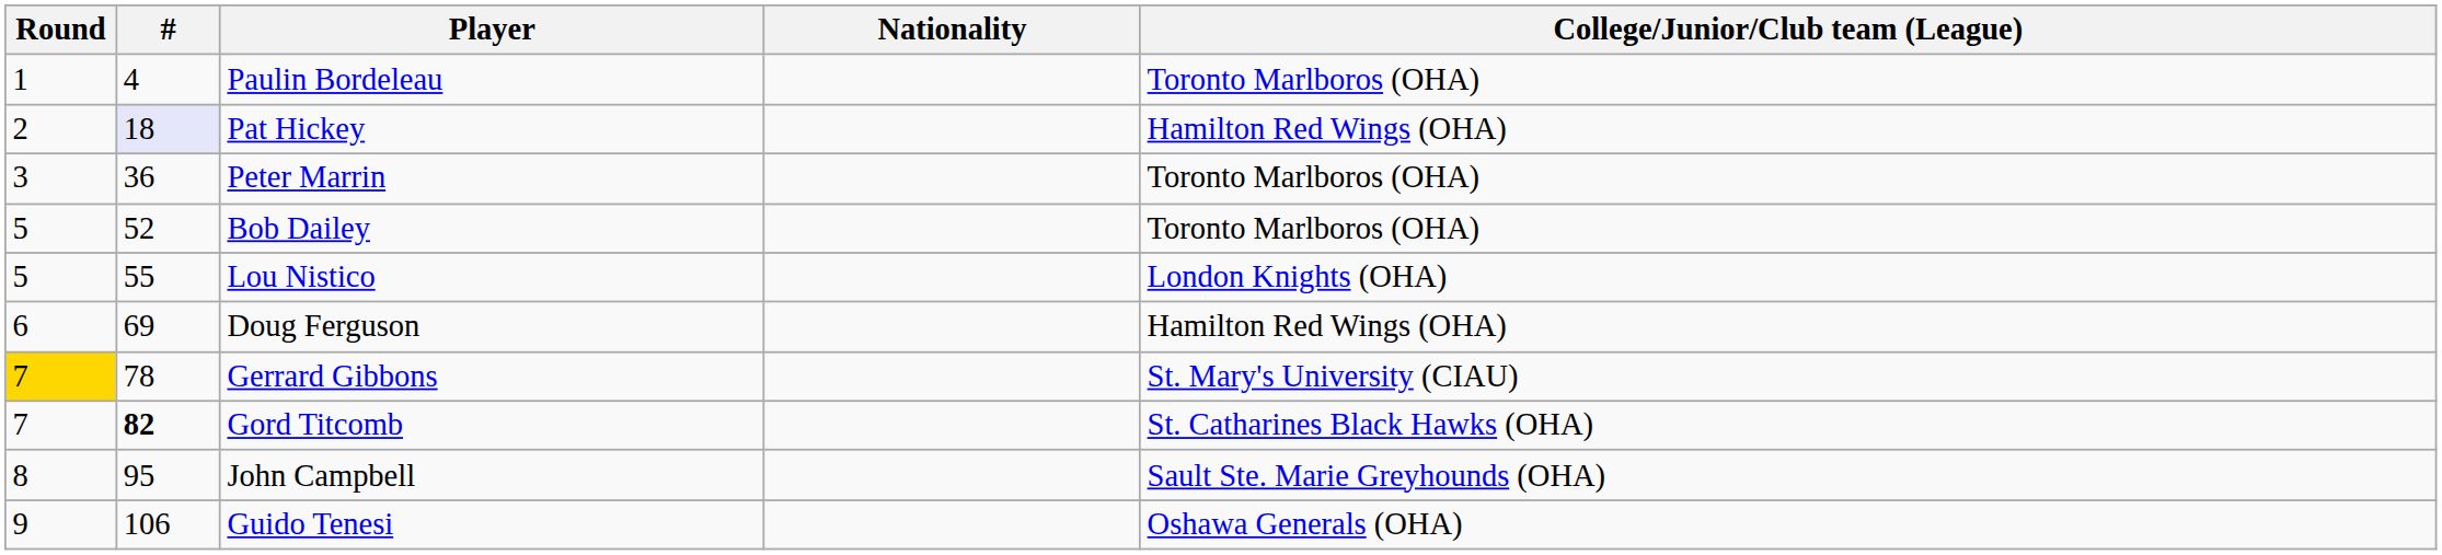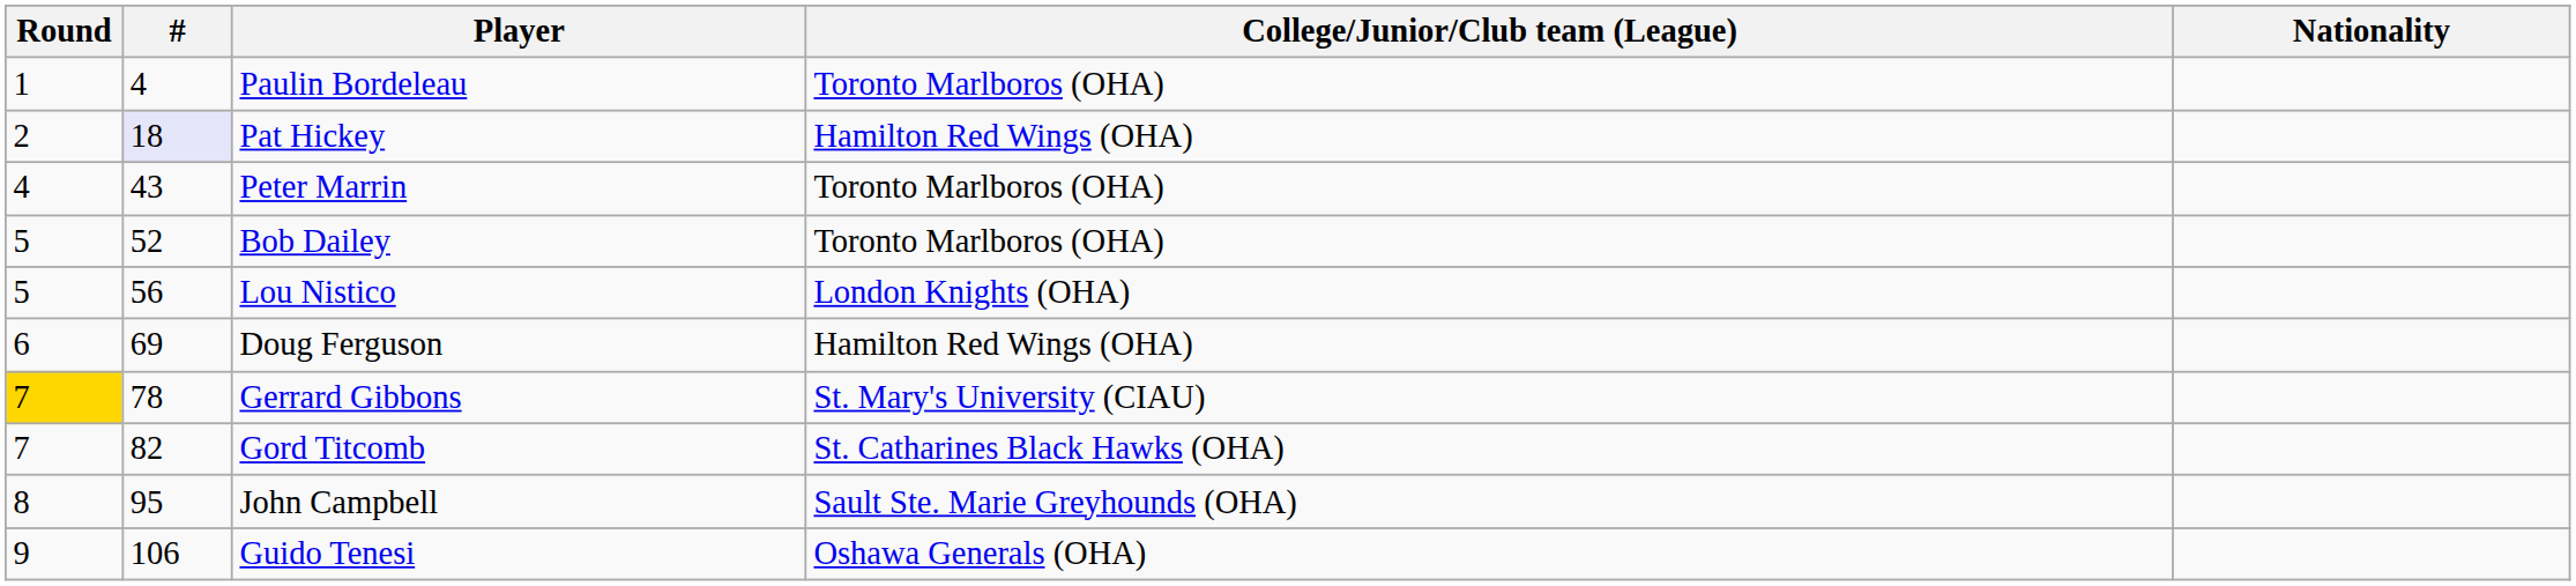 <table class="wikitable">
 <tr align="center">
 <th bgcolor="#DDDDFF" width="4.0%">Round</th>
 <th bgcolor="#DDDDFF" width="4.0%">#</th>
 <th bgcolor="#DDDDFF" width="21.0%">Player</th>
+<th bgcolor="#DDDDFF" width="50.0%">College/Junior/Club team (League)</th>
 <th bgcolor="#DDDDFF" width="14.5%">Nationality</th>
-<th bgcolor="#DDDDFF" width="50.0%">College/Junior/Club team (League)</th>
 </tr>
 <tr>
 <td>1</td>
 <td>4</td>
 <td><a href='#'>Paulin Bordeleau</a></td>
+<td><a href='#'>Toronto Marlboros</a> (OHA)</td>
 <td></td>
-<td><a href='#'>Toronto Marlboros</a> (OHA)</td>
 </tr>
 <tr>
 <td>2</td>
 <td style="background: lavender;">18</td>
 <td><a href='#'>Pat Hickey</a></td>
+<td><a href='#'>Hamilton Red Wings</a> (OHA)</td>
 <td></td>
-<td><a href='#'>Hamilton Red Wings</a> (OHA)</td>
 </tr>
 <tr>
-<td>3</td>
-<td>36</td>
+<td>4</td>
+<td>43</td>
 <td><a href='#'>Peter Marrin</a></td>
+<td>Toronto Marlboros (OHA)</td>
 <td></td>
-<td>Toronto Marlboros (OHA)</td>
 </tr>
 <tr>
 <td>5</td>
 <td>52</td>
 <td><a href='#'>Bob Dailey</a></td>
+<td>Toronto Marlboros (OHA)</td>
 <td></td>
-<td>Toronto Marlboros (OHA)</td>
 </tr>
 <tr>
 <td>5</td>
-<td>55</td>
+<td>56</td>
 <td><a href='#'>Lou Nistico</a></td>
+<td><a href='#'>London Knights</a> (OHA)</td>
 <td></td>
-<td><a href='#'>London Knights</a> (OHA)</td>
 </tr>
 <tr>
 <td>6</td>
 <td>69</td>
 <td>Doug Ferguson</td>
+<td>Hamilton Red Wings (OHA)</td>
 <td></td>
-<td>Hamilton Red Wings (OHA)</td>
 </tr>
 <tr>
 <td style="background: gold;">7</td>
 <td>78</td>
 <td><a href='#'>Gerrard Gibbons</a></td>
+<td><a href='#'>St. Mary's University</a> (CIAU)</td>
 <td></td>
-<td><a href='#'>St. Mary's University</a> (CIAU)</td>
 </tr>
 <tr>
 <td>7</td>
-<td><strong>82</strong></td>
+<td>82</td>
 <td><a href='#'>Gord Titcomb</a></td>
+<td><a href='#'>St. Catharines Black Hawks</a> (OHA)</td>
 <td></td>
-<td><a href='#'>St. Catharines Black Hawks</a> (OHA)</td>
 </tr>
 <tr>
 <td>8</td>
 <td>95</td>
 <td>John Campbell</td>
+<td><a href='#'>Sault Ste. Marie Greyhounds</a> (OHA)</td>
 <td></td>
-<td><a href='#'>Sault Ste. Marie Greyhounds</a> (OHA)</td>
 </tr>
 <tr>
 <td>9</td>
 <td>106</td>
 <td><a href='#'>Guido Tenesi</a></td>
+<td><a href='#'>Oshawa Generals</a> (OHA)</td>
 <td></td>
-<td><a href='#'>Oshawa Generals</a> (OHA)</td>
 </tr>
 </table>
